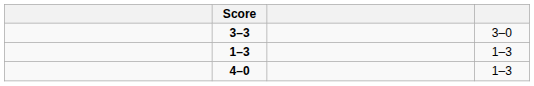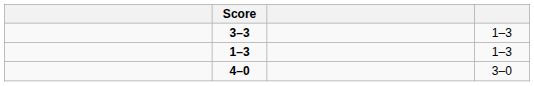 <table class="wikitable" style="text-align: center; ">
 <tr>
 <th align="right" width="270"></th>
 <th width="65">Score</th>
 <th align="left" width="270"></th>
 <th width="65"></th>
 </tr>
 <tr>
 <td align="left"></td>
 <td><strong>3–3</strong></td>
 <td align="left"><strong></strong></td>
-<td>3–0 <strong></strong></td>
+<td>1–3 <strong></strong></td>
 </tr>
 <tr>
 <td align="left"></td>
 <td><strong>1–3</strong></td>
 <td align="left"><strong></strong></td>
 <td>1–3 <strong></strong></td>
 </tr>
 <tr>
 <td align="left"><strong></strong></td>
 <td><strong>4–0</strong></td>
 <td align="left"></td>
-<td>1–3 <strong></strong></td>
+<td>3–0 <strong></strong></td>
 </tr>
 </table>
